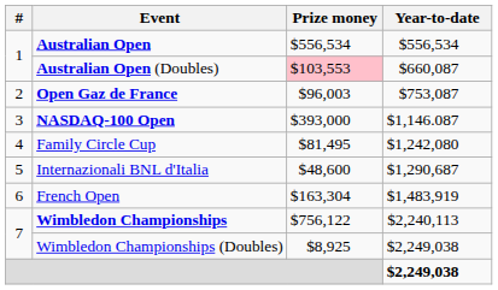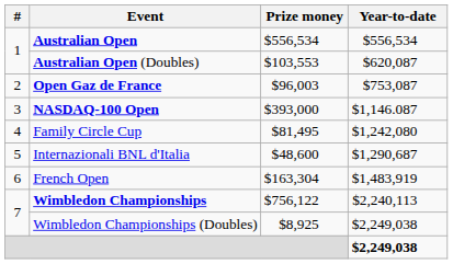 <table class="wikitable sortable">
 <tr>
 <th width=20>#</th>
 <th>Event</th>
 <th>Prize money</th>
 <th>Year-to-date</th>
 </tr>
 <tr>
 <td align=center rowspan=2>1</td>
 <td><strong><a href='#'>Australian Open</a></strong></td>
 <td align=right style="padding-right: 2em">$556,534</td>
 <td align=right style="padding-right: 2em">$556,534</td>
 </tr>
 <tr>
 <td><strong><a href='#'>Australian Open</a></strong> (Doubles)</td>
-<td align=right style="background: pink; padding-right: 2em">$103,553</td>
-<td align=right style="padding-right: 2em">$660,087</td>
+<td align=right style="padding-right: 2em">$103,553</td>
+<td align=right style="padding-right: 2em">$620,087</td>
 </tr>
 <tr>
 <td align=center>2</td>
 <td><strong><a href='#'>Open Gaz de France</a></strong></td>
 <td align=right style="padding-right: 2em">$96,003</td>
 <td align=right style="padding-right: 2em">$753,087</td>
 </tr>
 <tr>
 <td align=center>3</td>
 <td><strong><a href='#'>NASDAQ-100 Open</a></strong></td>
 <td align=right style="padding-right: 2em">$393,000</td>
 <td align=right style="padding-right: 2em">$1,146.087</td>
 </tr>
 <tr>
 <td align=center>4</td>
 <td><a href='#'>Family Circle Cup</a></td>
 <td align=right style="padding-right: 2em">$81,495</td>
 <td align=right style="padding-right: 2em">$1,242,080</td>
 </tr>
 <tr>
 <td align=center>5</td>
 <td><a href='#'>Internazionali BNL d'Italia</a></td>
 <td align=right style="padding-right: 2em">$48,600</td>
 <td align=right style="padding-right: 2em">$1,290,687</td>
 </tr>
 <tr>
 <td align=center>6</td>
 <td><a href='#'>French Open</a></td>
 <td align=right style="padding-right: 2em">$163,304</td>
 <td align=right style="padding-right: 2em">$1,483,919</td>
 </tr>
 <tr>
 <td align=center rowspan=2>7</td>
 <td><strong><a href='#'>Wimbledon Championships</a></strong></td>
 <td align=right style="padding-right: 2em">$756,122</td>
 <td align=right style="padding-right: 2em">$2,240,113</td>
 </tr>
 <tr>
 <td><a href='#'>Wimbledon Championships</a> (Doubles)</td>
 <td align=right style="padding-right: 2em">$8,925</td>
 <td align=right style="padding-right: 2em">$2,249,038</td>
 </tr>
 <tr class="sortbottom">
 <td colspan=3 bgcolor=#DCDCDC></td>
 <td align=right style="padding-right: 2em"><strong>$2,249,038</strong></td>
 </tr>
 </table>
